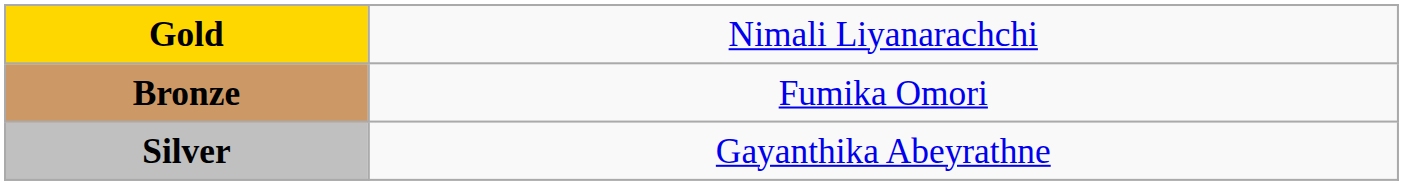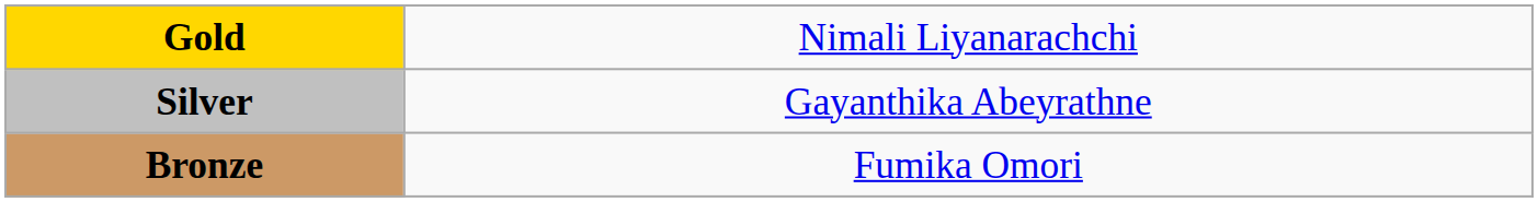 <table class="wikitable" style=" text-align:center; font-size:110%;" width="35%">
 <tr>
 <td bgcolor="gold"><strong>Gold</strong></td>
 <td><a href='#'>Nimali Liyanarachchi</a><br></td>
 </tr>
 <tr>
+<td bgcolor="silver"><strong>Silver</strong></td>
+<td><a href='#'>Gayanthika Abeyrathne</a><br></td>
+</tr>
+<tr>
 <td bgcolor="CC9966"><strong>Bronze</strong></td>
 <td><a href='#'>Fumika Omori</a> <br></td>
 </tr>
-<tr>
-<td bgcolor="silver"><strong>Silver</strong></td>
-<td><a href='#'>Gayanthika Abeyrathne</a><br></td>
-</tr>
 </table>
